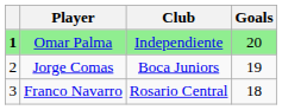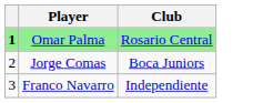 <table class="wikitable sortable"  style="text-align:center">
 <tr>
 <th></th>
 <th>Player</th>
 <th>Club</th>
-<th>Goals</th>
 </tr>
 <tr bgcolor=lightgreen>
 <td><strong>1</strong></td>
 <td><a href='#'>Omar Palma</a></td>
-<td><a href='#'>Independiente</a></td>
-<td>20</td>
+<td><a href='#'>Rosario Central</a></td>
 </tr>
 <tr>
 <td>2</td>
 <td><a href='#'>Jorge Comas</a></td>
 <td><a href='#'>Boca Juniors</a></td>
-<td>19</td>
 </tr>
 <tr>
 <td>3</td>
 <td><a href='#'>Franco Navarro</a></td>
-<td><a href='#'>Rosario Central</a></td>
-<td>18</td>
+<td><a href='#'>Independiente</a></td>
 </tr>
 </table>
